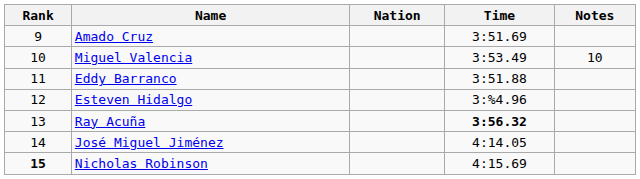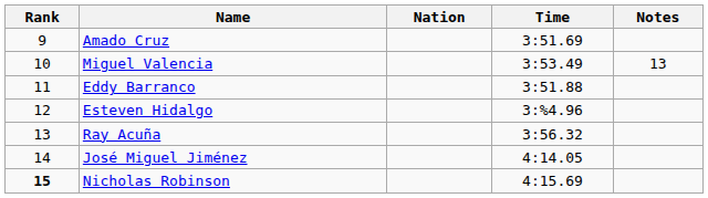 <table class="wikitable sortable" style="text-align:center" width=50%>
 <tr>
 <th>Rank</th>
 <th>Name</th>
 <th>Nation</th>
 <th>Time</th>
 <th>Notes</th>
 </tr>
 <tr>
 <td>9</td>
 <td align=left><a href='#'>Amado Cruz</a></td>
 <td align=left></td>
 <td>3:51.69</td>
 <td></td>
 </tr>
 <tr>
 <td>10</td>
 <td align=left><a href='#'>Miguel Valencia</a></td>
 <td align=left></td>
 <td>3:53.49</td>
-<td>10</td>
+<td>13</td>
 </tr>
 <tr>
 <td>11</td>
 <td align=left><a href='#'>Eddy Barranco</a></td>
 <td align=left></td>
 <td>3:51.88</td>
 <td></td>
 </tr>
 <tr>
 <td>12</td>
 <td align=left><a href='#'>Esteven Hidalgo</a></td>
 <td align=left></td>
 <td>3:%4.96</td>
 <td></td>
 </tr>
 <tr>
 <td>13</td>
 <td align=left><a href='#'>Ray Acuña</a></td>
 <td align=left></td>
-<td><strong>3:56.32</strong></td>
+<td>3:56.32</td>
 <td></td>
 </tr>
 <tr>
 <td>14</td>
 <td align=left><a href='#'>José Miguel Jiménez</a></td>
 <td align=left></td>
 <td>4:14.05</td>
 <td></td>
 </tr>
 <tr>
 <td><strong>15</strong></td>
 <td align=left><a href='#'>Nicholas Robinson</a></td>
 <td align=left></td>
 <td>4:15.69</td>
 <td></td>
 </tr>
 <tr>
 </tr>
 </table>
